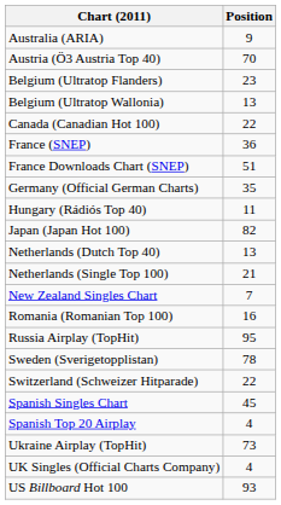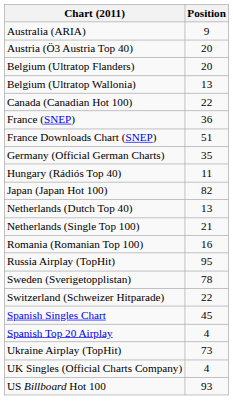 <table class="wikitable sortable">
 <tr>
 <th scope="col">Chart (2011)</th>
 <th scope="col">Position</th>
 </tr>
 <tr>
 <td>Australia (ARIA)</td>
 <td align="center">9</td>
 </tr>
 <tr>
 <td>Austria (Ö3 Austria Top 40)</td>
-<td align="center">70</td>
+<td align="center">20</td>
 </tr>
 <tr>
 <td>Belgium (Ultratop Flanders)</td>
-<td align="center">23</td>
+<td align="center">20</td>
 </tr>
 <tr>
 <td>Belgium (Ultratop Wallonia)</td>
 <td align="center">13</td>
 </tr>
 <tr>
 <td>Canada (Canadian Hot 100)</td>
 <td align="center">22</td>
 </tr>
 <tr>
 <td>France (<a href='#'>SNEP</a>)</td>
 <td align="center">36</td>
 </tr>
 <tr>
 <td>France Downloads Chart (<a href='#'>SNEP</a>)</td>
 <td align="center">51</td>
 </tr>
 <tr>
 <td>Germany (Official German Charts)</td>
 <td align="center">35</td>
 </tr>
 <tr>
 <td>Hungary (Rádiós Top 40)</td>
 <td align="center">11</td>
 </tr>
 <tr>
 <td>Japan (Japan Hot 100)</td>
 <td align="center">82</td>
 </tr>
 <tr>
 <td>Netherlands (Dutch Top 40)</td>
 <td align="center">13</td>
 </tr>
 <tr>
 <td>Netherlands (Single Top 100)</td>
 <td align="center">21</td>
 </tr>
 <tr>
-<td><a href='#'>New Zealand Singles Chart</a></td>
-<td align="center">7</td>
-</tr>
-<tr>
 <td>Romania (Romanian Top 100)</td>
 <td align="center">16</td>
 </tr>
 <tr>
 <td>Russia Airplay (TopHit)</td>
 <td style="text-align:center;">95</td>
 </tr>
 <tr>
 <td>Sweden (Sverigetopplistan)</td>
 <td align="center">78</td>
 </tr>
 <tr>
 <td>Switzerland (Schweizer Hitparade)</td>
 <td align="center">22</td>
 </tr>
 <tr>
 <td><a href='#'>Spanish Singles Chart</a></td>
 <td align="center">45</td>
 </tr>
 <tr>
 <td><a href='#'>Spanish Top 20 Airplay</a></td>
 <td align="center">4</td>
 </tr>
 <tr>
 <td>Ukraine Airplay (TopHit)</td>
 <td style="text-align:center;">73</td>
 </tr>
 <tr>
 <td>UK Singles (Official Charts Company)</td>
 <td align="center">4</td>
 </tr>
 <tr>
 <td>US <em>Billboard</em> Hot 100</td>
 <td align="center">93</td>
 </tr>
 </table>
